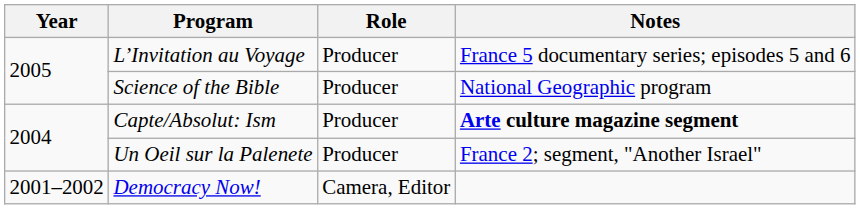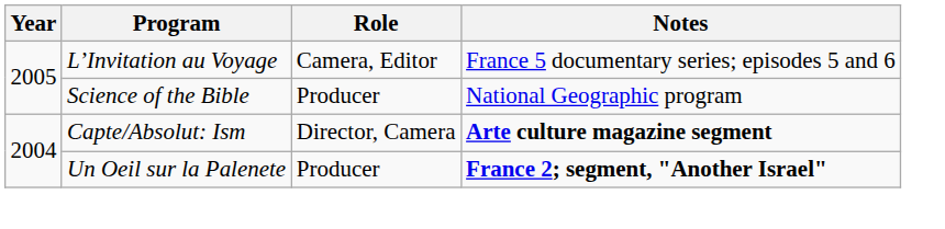 <table class="wikitable">
 <tr>
 <th>Year</th>
 <th>Program</th>
 <th>Role</th>
 <th>Notes</th>
 </tr>
 <tr>
 <td rowspan="2">2005</td>
 <td><em>L’Invitation au Voyage</em></td>
-<td>Producer</td>
+<td>Camera, Editor</td>
 <td><a href='#'>France 5</a> documentary series; episodes 5 and 6</td>
 </tr>
 <tr>
 <td><em>Science of the Bible</em></td>
 <td>Producer</td>
 <td><a href='#'>National Geographic</a> program</td>
 </tr>
 <tr>
 <td rowspan="2">2004</td>
 <td><em>Capte/Absolut: Ism</em></td>
-<td>Producer</td>
+<td>Director, Camera</td>
 <td><strong><a href='#'>Arte</a> culture magazine segment</strong></td>
 </tr>
 <tr>
 <td><em>Un Oeil sur la Palenete</em></td>
 <td>Producer</td>
-<td><a href='#'>France 2</a>; segment, "Another Israel"</td>
-</tr>
-<tr>
-<td>2001–2002</td>
-<td><em><a href='#'>Democracy Now!</a></em></td>
-<td>Camera, Editor</td>
-<td></td>
+<td><strong><a href='#'>France 2</a>; segment, "Another Israel"</strong></td>
 </tr>
 </table>
